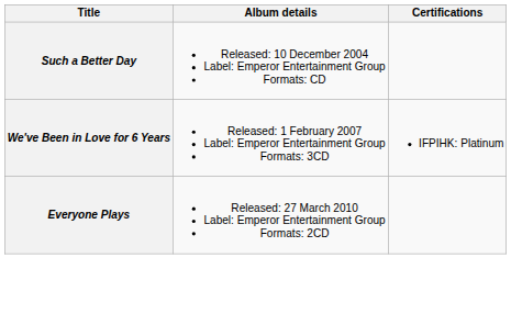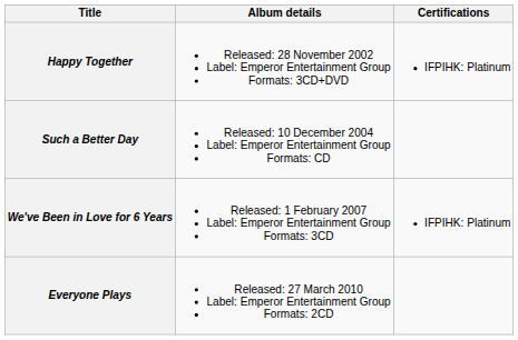 <table class="wikitable plainrowheaders" style="text-align:center;">
 <tr>
 <th rowspan="1">Title</th>
 <th rowspan="1" style="width:19em;">Album details</th>
 <th>Certifications</th>
+</tr>
+<tr>
+<th scope="row"><em>Happy Together</em></th>
+<td><br><ul><li>Released: 28 November 2002</li><li>Label: Emperor Entertainment Group</li><li>Formats: 3CD+DVD</li></ul></td>
+<td><br><ul><li>IFPIHK: Platinum</li></ul></td>
 </tr>
 <tr>
 <th scope="row"><em>Such a Better Day</em></th>
 <td><br><ul><li>Released: 10 December 2004</li><li>Label: Emperor Entertainment Group</li><li>Formats: CD</li></ul></td>
 <td></td>
 </tr>
 <tr>
 <th scope="row"><em>We've Been in Love for 6 Years</em></th>
 <td><br><ul><li>Released: 1 February 2007</li><li>Label: Emperor Entertainment Group</li><li>Formats: 3CD</li></ul></td>
 <td><br><ul><li>IFPIHK: Platinum</li></ul></td>
 </tr>
 <tr>
 <th scope="row"><em>Everyone Plays</em></th>
 <td><br><ul><li>Released: 27 March 2010</li><li>Label: Emperor Entertainment Group</li><li>Formats: 2CD</li></ul></td>
 <td></td>
 </tr>
 </table>
